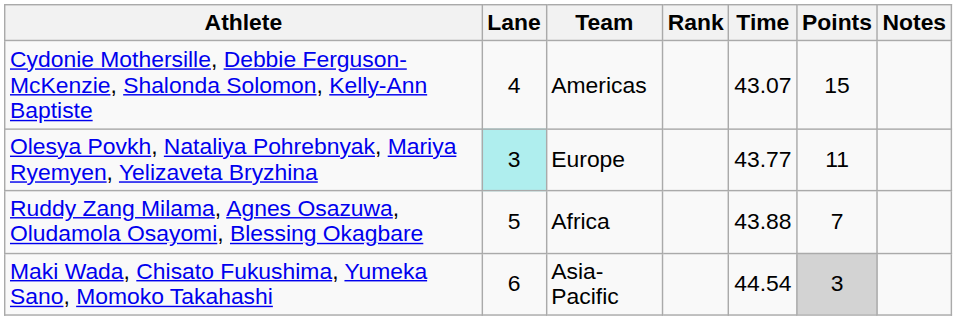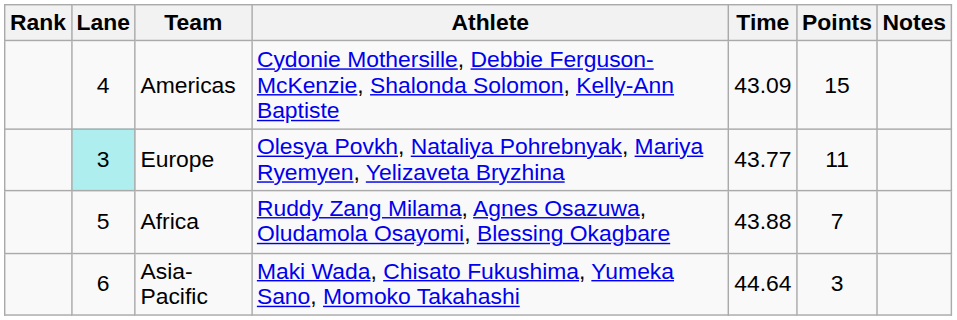 <table class="wikitable sortable" style="text-align:center" width="75%">
 <tr>
-<th>Athlete</th>
+<th>Rank</th>
 <th>Lane</th>
 <th>Team</th>
-<th>Rank</th>
+<th>Athlete</th>
 <th>Time</th>
 <th>Points</th>
 <th>Notes</th>
 </tr>
 <tr>
-<td align=left><a href='#'>Cydonie Mothersille</a>, <a href='#'>Debbie Ferguson-McKenzie</a>, <a href='#'>Shalonda Solomon</a>, <a href='#'>Kelly-Ann Baptiste</a></td>
+<td></td>
 <td>4</td>
 <td align="left">Americas</td>
-<td></td>
-<td>43.07</td>
+<td align=left><a href='#'>Cydonie Mothersille</a>, <a href='#'>Debbie Ferguson-McKenzie</a>, <a href='#'>Shalonda Solomon</a>, <a href='#'>Kelly-Ann Baptiste</a></td>
+<td>43.09</td>
 <td>15</td>
 <td></td>
 </tr>
 <tr>
-<td align=left><a href='#'>Olesya Povkh</a>, <a href='#'>Nataliya Pohrebnyak</a>, <a href='#'>Mariya Ryemyen</a>, <a href='#'>Yelizaveta Bryzhina</a></td>
+<td></td>
 <td style="background: paleturquoise;">3</td>
 <td align="left">Europe</td>
-<td></td>
+<td align=left><a href='#'>Olesya Povkh</a>, <a href='#'>Nataliya Pohrebnyak</a>, <a href='#'>Mariya Ryemyen</a>, <a href='#'>Yelizaveta Bryzhina</a></td>
 <td>43.77</td>
 <td>11</td>
 <td></td>
 </tr>
 <tr>
-<td align=left><a href='#'>Ruddy Zang Milama</a>, <a href='#'>Agnes Osazuwa</a>, <a href='#'>Oludamola Osayomi</a>, <a href='#'>Blessing Okagbare</a></td>
+<td></td>
 <td>5</td>
 <td align="left">Africa</td>
-<td></td>
+<td align=left><a href='#'>Ruddy Zang Milama</a>, <a href='#'>Agnes Osazuwa</a>, <a href='#'>Oludamola Osayomi</a>, <a href='#'>Blessing Okagbare</a></td>
 <td>43.88</td>
 <td>7</td>
 <td></td>
 </tr>
 <tr>
-<td align=left><a href='#'>Maki Wada</a>, <a href='#'>Chisato Fukushima</a>, <a href='#'>Yumeka Sano</a>, <a href='#'>Momoko Takahashi</a></td>
+<td></td>
 <td>6</td>
 <td align="left">Asia-Pacific</td>
-<td></td>
-<td>44.54</td>
-<td style="background: lightgrey;">3</td>
+<td align=left><a href='#'>Maki Wada</a>, <a href='#'>Chisato Fukushima</a>, <a href='#'>Yumeka Sano</a>, <a href='#'>Momoko Takahashi</a></td>
+<td>44.64</td>
+<td>3</td>
 <td></td>
 </tr>
 </table>
